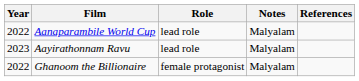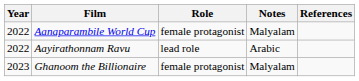 <table class="wikitable sortable">
 <tr>
 <th>Year</th>
 <th>Film</th>
 <th>Role</th>
 <th>Notes</th>
 <th>References</th>
 </tr>
 <tr>
 <td>2022</td>
 <td><em><a href='#'>Aanaparambile World Cup</a></em></td>
-<td>lead role</td>
-<td>Malyalam</td>
-<td></td>
-</tr>
-<tr>
-<td>2023</td>
-<td><em>Aayirathonnam Ravu</em></td>
-<td>lead role</td>
+<td>female protagonist</td>
 <td>Malyalam</td>
 <td></td>
 </tr>
 <tr>
 <td>2022</td>
+<td><em>Aayirathonnam Ravu</em></td>
+<td>lead role</td>
+<td>Arabic</td>
+<td></td>
+</tr>
+<tr>
+<td>2023</td>
 <td><em>Ghanoom the Billionaire</em></td>
 <td>female protagonist</td>
 <td>Malyalam</td>
 <td></td>
 </tr>
 </table>
